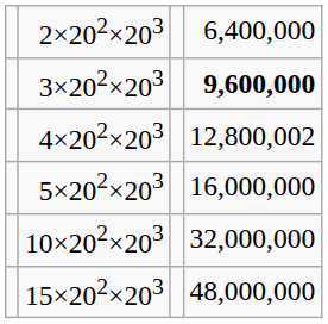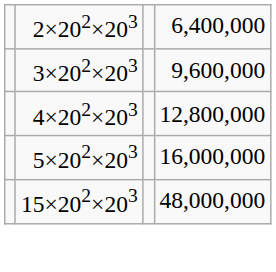 <table class=wikitable style="text-align:right;">
 <tr>
 <td align=left></td>
 <td>2×20<sup>2</sup>×20<sup>3</sup></td>
 <td></td>
 <td>6,400,000</td>
 </tr>
 <tr>
 <td align=left></td>
 <td>3×20<sup>2</sup>×20<sup>3</sup></td>
 <td></td>
-<td><strong>9,600,000</strong></td>
+<td>9,600,000</td>
 </tr>
 <tr>
 <td align=left></td>
 <td>4×20<sup>2</sup>×20<sup>3</sup></td>
 <td></td>
-<td>12,800,002</td>
+<td>12,800,000</td>
 </tr>
 <tr>
 <td align=left></td>
 <td>5×20<sup>2</sup>×20<sup>3</sup></td>
 <td></td>
 <td>16,000,000</td>
 </tr>
 <tr>
 <td align=left></td>
-<td>10×20<sup>2</sup>×20<sup>3</sup></td>
-<td></td>
-<td>32,000,000</td>
-</tr>
-<tr>
-<td align=left></td>
 <td>15×20<sup>2</sup>×20<sup>3</sup></td>
 <td></td>
 <td>48,000,000</td>
 </tr>
 </table>
